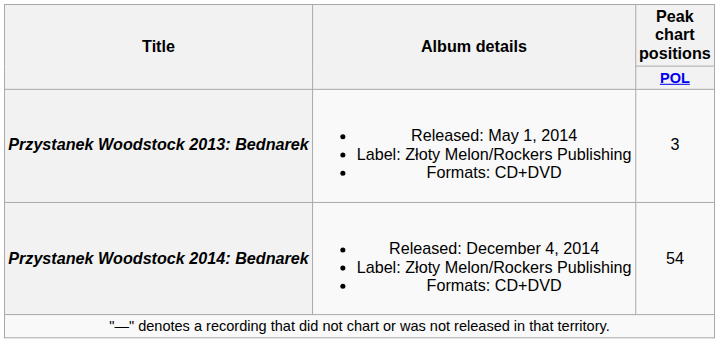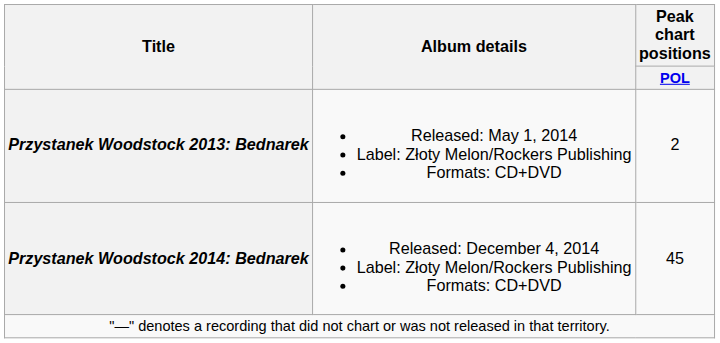 <table class="wikitable plainrowheaders" style="text-align:center;">
 <tr>
 <th scope="col" rowspan="2">Title</th>
 <th scope="col" rowspan="2">Album details</th>
 <th scope="col" colspan="1">Peak chart positions</th>
 </tr>
 <tr>
 <th scope="col" style="width:3em;font-size:90%;"><a href='#'>POL</a><br></th>
 </tr>
 <tr>
 <th scope="row"><em>Przystanek Woodstock 2013: Bednarek</em></th>
 <td><br><ul><li>Released: May 1, 2014</li><li>Label: Złoty Melon/Rockers Publishing</li><li>Formats: CD+DVD</li></ul></td>
-<td>3</td>
+<td>2</td>
 </tr>
 <tr>
 <th scope="row"><em>Przystanek Woodstock 2014: Bednarek</em></th>
 <td><br><ul><li>Released: December 4, 2014</li><li>Label: Złoty Melon/Rockers Publishing</li><li>Formats: CD+DVD</li></ul></td>
-<td>54</td>
+<td>45</td>
 </tr>
 <tr>
 <td colspan="20" style="font-size:90%">"—" denotes a recording that did not chart or was not released in that territory.</td>
 </tr>
 </table>
